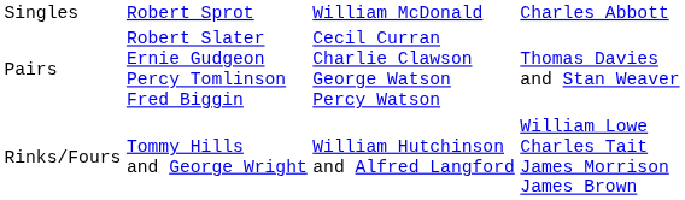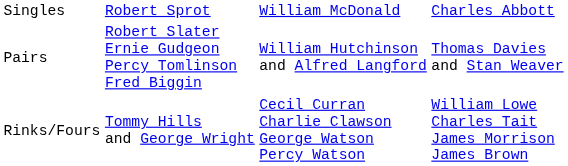 <table>
 <tr>
 <td>Singles</td>
 <td> <a href='#'>Robert Sprot</a></td>
 <td> <a href='#'>William McDonald</a></td>
 <td> <a href='#'>Charles Abbott</a></td>
 </tr>
 <tr>
 <td>Pairs</td>
 <td> <a href='#'>Robert Slater</a><br><a href='#'>Ernie Gudgeon</a><br><a href='#'>Percy Tomlinson</a><br><a href='#'>Fred Biggin</a></td>
-<td> <a href='#'>Cecil Curran</a><br><a href='#'>Charlie Clawson</a><br><a href='#'>George Watson</a><br><a href='#'>Percy Watson</a></td>
+<td> <a href='#'>William Hutchinson</a><br>and <a href='#'>Alfred Langford</a></td>
 <td> <a href='#'>Thomas Davies</a><br>and <a href='#'>Stan Weaver</a></td>
 </tr>
 <tr>
 <td>Rinks/Fours</td>
 <td> <a href='#'>Tommy Hills</a><br>and <a href='#'>George Wright</a></td>
-<td> <a href='#'>William Hutchinson</a><br>and <a href='#'>Alfred Langford</a></td>
+<td> <a href='#'>Cecil Curran</a><br><a href='#'>Charlie Clawson</a><br><a href='#'>George Watson</a><br><a href='#'>Percy Watson</a></td>
 <td> <a href='#'>William Lowe</a><br><a href='#'>Charles Tait</a><br><a href='#'>James Morrison</a><br><a href='#'>James Brown</a></td>
 </tr>
 </table>
